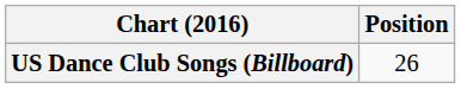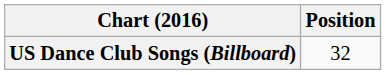 <table class="wikitable plainrowheaders" style="text-align:center">
 <tr>
 <th>Chart (2016)</th>
 <th>Position</th>
 </tr>
 <tr>
 <th scope="row">US Dance Club Songs (<em>Billboard</em>)</th>
-<td>26</td>
+<td>32</td>
 </tr>
 </table>
